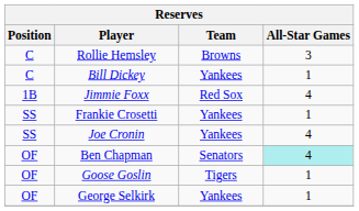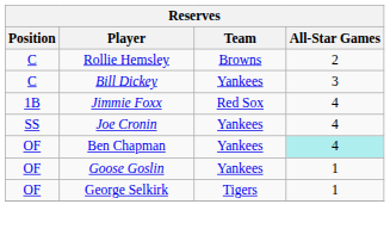 <table class="wikitable" style="font-size: 100%; text-align:right;">
 <tr>
 <th colspan="4">Reserves</th>
 </tr>
 <tr>
 <th>Position</th>
 <th width="150">Player</th>
 <th width="100">Team</th>
 <th>All-Star Games</th>
 </tr>
 <tr>
 <td align="center"><a href='#'>C</a></td>
 <td align="center"><a href='#'>Rollie Hemsley</a></td>
 <td align="center"><a href='#'>Browns</a></td>
-<td align="center">3</td>
+<td align="center">2</td>
 </tr>
 <tr>
 <td align="center"><a href='#'>C</a></td>
 <td align="center"><em><a href='#'>Bill Dickey</a></em></td>
 <td align="center"><a href='#'>Yankees</a></td>
-<td align="center">1</td>
+<td align="center">3</td>
 </tr>
 <tr>
 <td align="center"><a href='#'>1B</a></td>
 <td align="center"><em><a href='#'>Jimmie Foxx</a></em></td>
 <td align="center"><a href='#'>Red Sox</a></td>
 <td align="center">4</td>
-</tr>
-<tr>
-<td align="center"><a href='#'>SS</a></td>
-<td align="center"><a href='#'>Frankie Crosetti</a></td>
-<td align="center"><a href='#'>Yankees</a></td>
-<td align="center">1</td>
 </tr>
 <tr>
 <td align="center"><a href='#'>SS</a></td>
 <td align="center"><em><a href='#'>Joe Cronin</a></em></td>
 <td align="center"><a href='#'>Yankees</a></td>
 <td align="center">4</td>
 </tr>
 <tr>
 <td align="center"><a href='#'>OF</a></td>
 <td align="center"><a href='#'>Ben Chapman</a></td>
-<td align="center"><a href='#'>Senators</a></td>
+<td align="center"><a href='#'>Yankees</a></td>
 <td align="center" style="background: paleturquoise;">4</td>
 </tr>
 <tr>
 <td align="center"><a href='#'>OF</a></td>
 <td align="center"><em><a href='#'>Goose Goslin</a></em></td>
-<td align="center"><a href='#'>Tigers</a></td>
+<td align="center"><a href='#'>Yankees</a></td>
 <td align="center">1</td>
 </tr>
 <tr>
 <td align="center"><a href='#'>OF</a></td>
 <td align="center"><a href='#'>George Selkirk</a></td>
-<td align="center"><a href='#'>Yankees</a></td>
+<td align="center"><a href='#'>Tigers</a></td>
 <td align="center">1</td>
 </tr>
 <tr>
 </tr>
 </table>
